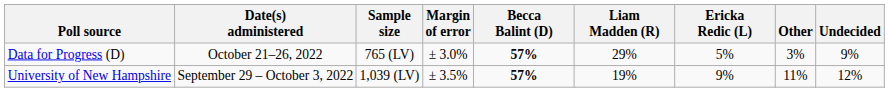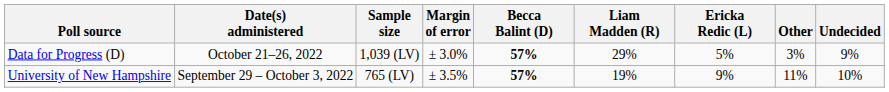 <table class="wikitable" style="font-size:90%;text-align:center;">
 <tr valign=bottom>
 <th>Poll source</th>
 <th>Date(s)<br>administered</th>
 <th>Sample<br>size</th>
 <th>Margin<br>of error</th>
 <th style="width:100px;">Becca<br>Balint (D)</th>
 <th style="width:100px;">Liam<br>Madden (R)</th>
 <th style="width:100px;">Ericka<br>Redic (L)</th>
 <th>Other</th>
 <th>Undecided</th>
 </tr>
 <tr>
 <td style="text-align:left;"><a href='#'>Data for Progress</a> (D)</td>
 <td>October 21–26, 2022</td>
-<td>765 (LV)</td>
+<td>1,039 (LV)</td>
 <td>± 3.0%</td>
 <td><strong>57%</strong></td>
 <td>29%</td>
 <td>5%</td>
 <td>3%</td>
 <td>9%</td>
 </tr>
 <tr>
 <td style="text-align:left;"><a href='#'>University of New Hampshire</a></td>
 <td>September 29 – October 3, 2022</td>
-<td>1,039 (LV)</td>
+<td>765 (LV)</td>
 <td>± 3.5%</td>
 <td><strong>57%</strong></td>
 <td>19%</td>
 <td>9%</td>
 <td>11%</td>
-<td>12%</td>
+<td>10%</td>
 </tr>
 </table>
